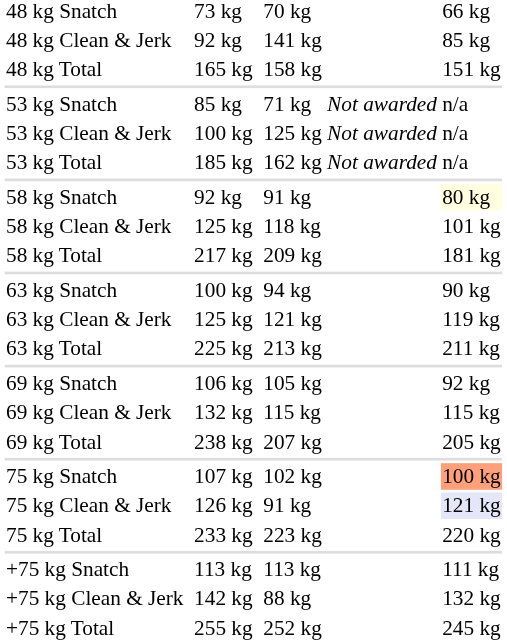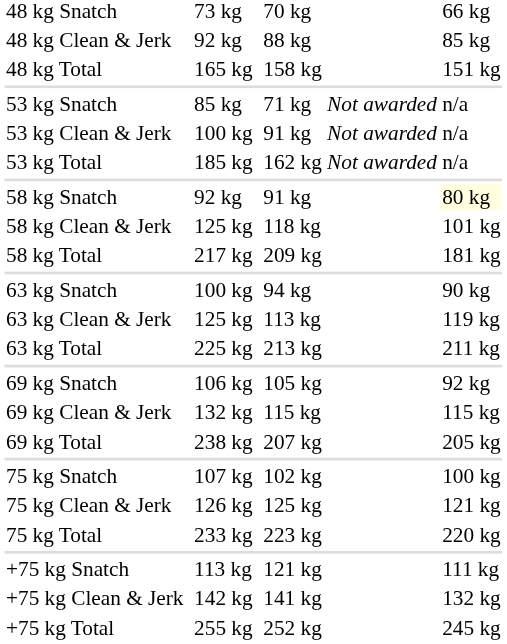 <table>
 <tr>
 <td>48 kg Snatch</td>
 <td></td>
 <td>73 kg</td>
 <td></td>
 <td>70 kg</td>
 <td></td>
 <td>66 kg</td>
 </tr>
 <tr>
 <td>48 kg Clean & Jerk</td>
 <td></td>
 <td>92 kg</td>
 <td></td>
-<td>141 kg</td>
+<td>88 kg</td>
 <td></td>
 <td>85 kg</td>
 </tr>
 <tr>
 <td>48 kg Total</td>
 <td></td>
 <td>165 kg</td>
 <td></td>
 <td>158 kg</td>
 <td></td>
 <td>151 kg</td>
 </tr>
 <tr bgcolor=#DDDDDD>
 <td colspan=7></td>
 </tr>
 <tr>
 <td>53 kg Snatch</td>
 <td></td>
 <td>85 kg</td>
 <td></td>
 <td>71 kg</td>
 <td><em>Not awarded</em></td>
 <td>n/a</td>
 </tr>
 <tr>
 <td>53 kg Clean & Jerk</td>
 <td></td>
 <td>100 kg</td>
 <td></td>
-<td>125 kg</td>
+<td>91 kg</td>
 <td><em>Not awarded</em></td>
 <td>n/a</td>
 </tr>
 <tr>
 <td>53 kg Total</td>
 <td></td>
 <td>185 kg</td>
 <td></td>
 <td>162 kg</td>
 <td><em>Not awarded</em></td>
 <td>n/a</td>
 </tr>
 <tr bgcolor=#DDDDDD>
 <td colspan=7></td>
 </tr>
 <tr>
 <td>58 kg Snatch</td>
 <td></td>
 <td>92 kg</td>
 <td></td>
 <td>91 kg</td>
 <td></td>
 <td style="background: lightyellow;">80 kg</td>
 </tr>
 <tr>
 <td>58 kg Clean & Jerk</td>
 <td></td>
 <td>125 kg</td>
 <td></td>
 <td>118 kg</td>
 <td></td>
 <td>101 kg</td>
 </tr>
 <tr>
 <td>58 kg Total</td>
 <td></td>
 <td>217 kg</td>
 <td></td>
 <td>209 kg</td>
 <td></td>
 <td>181 kg</td>
 </tr>
 <tr bgcolor=#DDDDDD>
 <td colspan=7></td>
 </tr>
 <tr>
 <td>63 kg Snatch</td>
 <td></td>
 <td>100 kg</td>
 <td></td>
 <td>94 kg</td>
 <td></td>
 <td>90 kg</td>
 </tr>
 <tr>
 <td>63 kg Clean & Jerk</td>
 <td></td>
 <td>125 kg</td>
 <td></td>
-<td>121 kg</td>
+<td>113 kg</td>
 <td></td>
 <td>119 kg</td>
 </tr>
 <tr>
 <td>63 kg Total</td>
 <td></td>
 <td>225 kg</td>
 <td></td>
 <td>213 kg</td>
 <td></td>
 <td>211 kg</td>
 </tr>
 <tr bgcolor=#DDDDDD>
 <td colspan=7></td>
 </tr>
 <tr>
 <td>69 kg Snatch</td>
 <td></td>
 <td>106 kg</td>
 <td></td>
 <td>105 kg</td>
 <td></td>
 <td>92 kg</td>
 </tr>
 <tr>
 <td>69 kg Clean & Jerk</td>
 <td></td>
 <td>132 kg</td>
 <td></td>
 <td>115 kg</td>
 <td></td>
 <td>115 kg</td>
 </tr>
 <tr>
 <td>69 kg Total</td>
 <td></td>
 <td>238 kg</td>
 <td></td>
 <td>207 kg</td>
 <td></td>
 <td>205 kg</td>
 </tr>
 <tr bgcolor=#DDDDDD>
 <td colspan=7></td>
 </tr>
 <tr>
 <td>75 kg Snatch</td>
 <td></td>
 <td>107 kg</td>
 <td></td>
 <td>102 kg</td>
 <td></td>
-<td style="background: lightsalmon;">100 kg</td>
+<td>100 kg</td>
 </tr>
 <tr>
 <td>75 kg Clean & Jerk</td>
 <td></td>
 <td>126 kg</td>
 <td></td>
-<td>91 kg</td>
+<td>125 kg</td>
 <td></td>
-<td style="background: lavender;">121 kg</td>
+<td>121 kg</td>
 </tr>
 <tr>
 <td>75 kg Total</td>
 <td></td>
 <td>233 kg</td>
 <td></td>
 <td>223 kg</td>
 <td></td>
 <td>220 kg</td>
 </tr>
 <tr bgcolor=#DDDDDD>
 <td colspan=7></td>
 </tr>
 <tr>
 <td>+75 kg Snatch</td>
 <td></td>
 <td>113 kg</td>
 <td></td>
-<td>113 kg</td>
+<td>121 kg</td>
 <td></td>
 <td>111 kg</td>
 </tr>
 <tr>
 <td>+75 kg Clean & Jerk</td>
 <td></td>
 <td>142 kg</td>
 <td></td>
-<td>88 kg</td>
+<td>141 kg</td>
 <td></td>
 <td>132 kg</td>
 </tr>
 <tr>
 <td>+75 kg Total</td>
 <td></td>
 <td>255 kg</td>
 <td></td>
 <td>252 kg</td>
 <td></td>
 <td>245 kg</td>
 </tr>
 </table>
